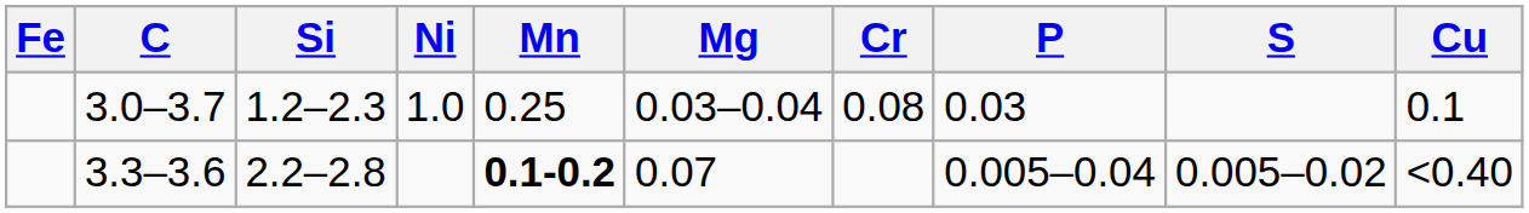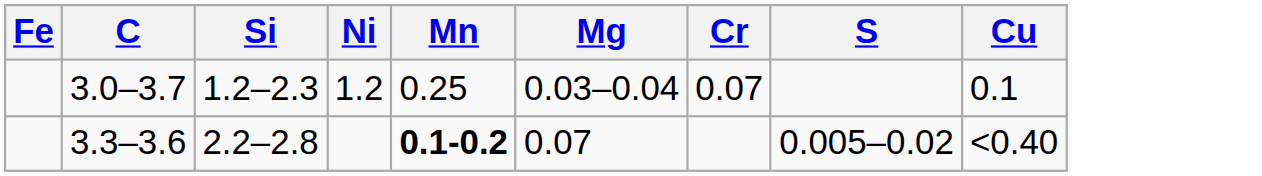 <table class="wikitable">
 <tr>
 <th><a href='#'>Fe</a></th>
 <th><a href='#'>C</a></th>
 <th><a href='#'>Si</a></th>
 <th><a href='#'>Ni</a></th>
 <th><a href='#'>Mn</a></th>
 <th><a href='#'>Mg</a></th>
 <th><a href='#'>Cr</a></th>
-<th><a href='#'>P</a></th>
 <th><a href='#'>S</a></th>
 <th><a href='#'>Cu</a></th>
 </tr>
 <tr>
 <td></td>
 <td>3.0–3.7</td>
 <td>1.2–2.3</td>
-<td>1.0</td>
+<td>1.2</td>
 <td>0.25</td>
 <td>0.03–0.04</td>
-<td>0.08</td>
-<td>0.03</td>
+<td>0.07</td>
 <td></td>
 <td>0.1</td>
 </tr>
 <tr>
 <td></td>
 <td>3.3–3.6</td>
 <td>2.2–2.8</td>
 <td></td>
 <td><strong>0.1-0.2</strong></td>
 <td>0.07</td>
 <td></td>
-<td>0.005–0.04</td>
 <td>0.005–0.02</td>
 <td><0.40</td>
 </tr>
 </table>
